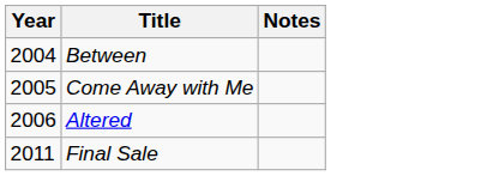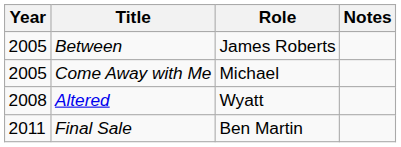 <table class="wikitable sortable">
 <tr>
 <th>Year</th>
 <th>Title</th>
+<th>Role</th>
 <th class="unsortable">Notes</th>
 </tr>
 <tr>
-<td>2004</td>
+<td>2005</td>
 <td><em>Between</em></td>
+<td>James Roberts</td>
 <td></td>
 </tr>
 <tr>
 <td>2005</td>
 <td><em>Come Away with Me</em></td>
+<td>Michael</td>
 <td></td>
 </tr>
 <tr>
-<td>2006</td>
+<td>2008</td>
 <td><em><a href='#'>Altered</a></em></td>
+<td>Wyatt</td>
 <td></td>
 </tr>
 <tr>
 <td>2011</td>
 <td><em>Final Sale</em></td>
+<td>Ben Martin</td>
 <td></td>
 </tr>
 </table>
